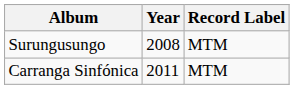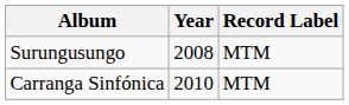 <table class="wikitable">
 <tr>
 <th>Album</th>
 <th>Year</th>
 <th>Record Label</th>
 </tr>
 <tr>
 <td>Surungusungo</td>
 <td>2008</td>
 <td>MTM</td>
 </tr>
 <tr>
 <td>Carranga Sinfónica</td>
-<td>2011</td>
+<td>2010</td>
 <td>MTM</td>
 </tr>
 </table>
